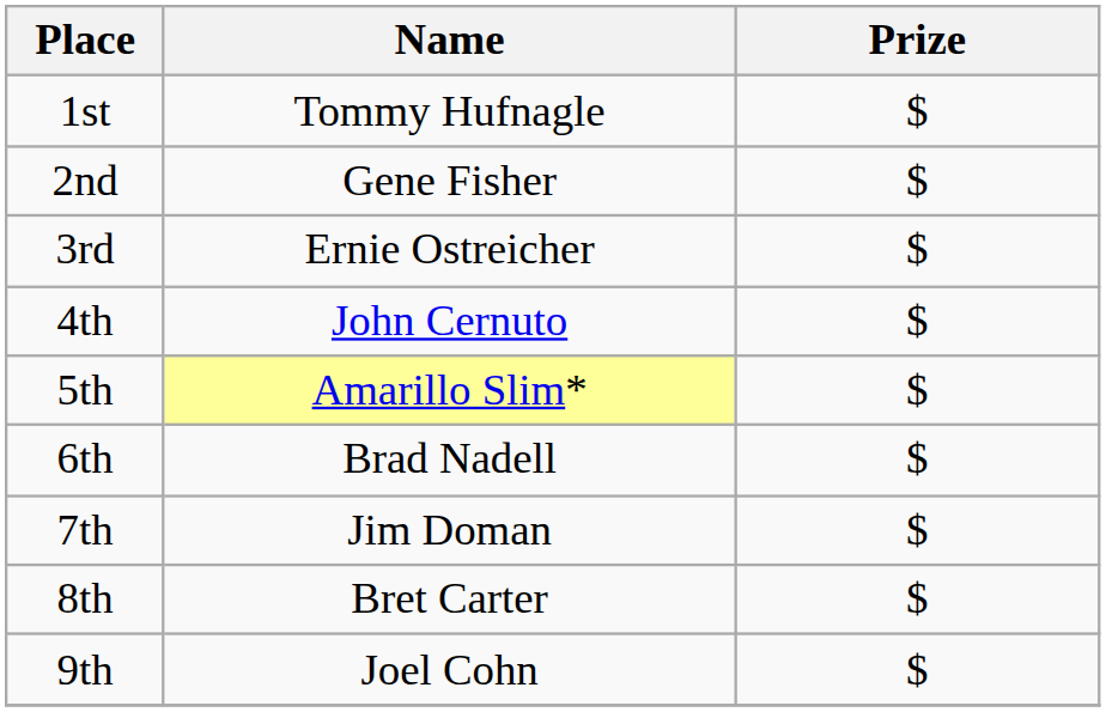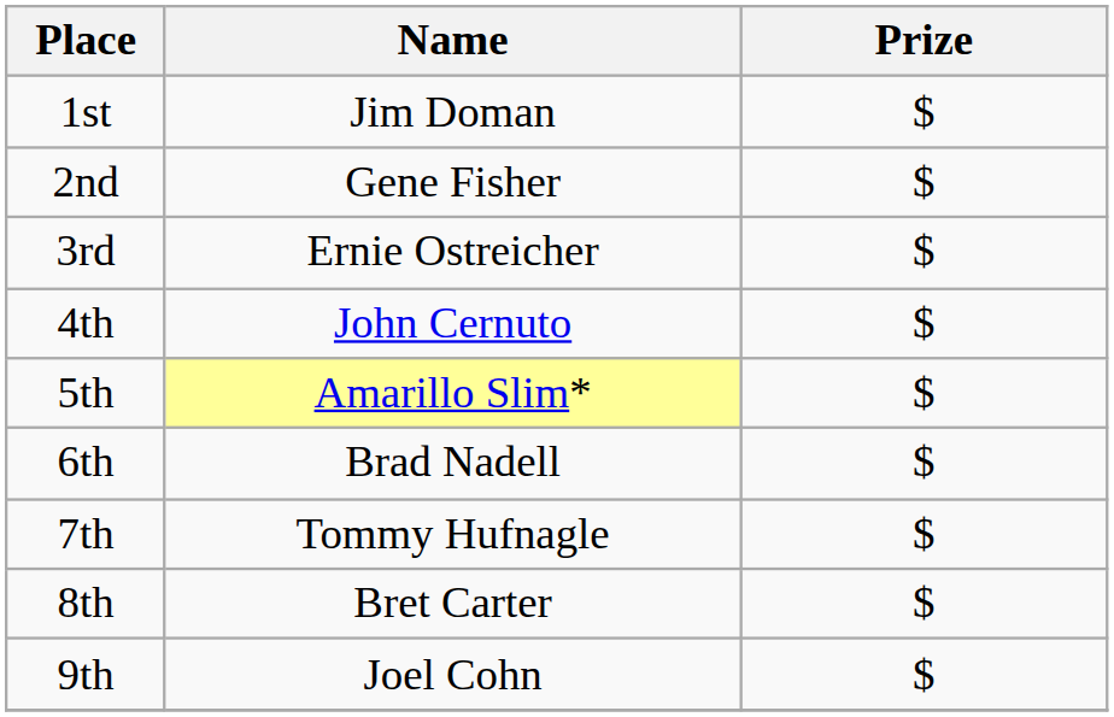 <table class="wikitable">
 <tr>
 <th width="50">Place</th>
 <th width="200">Name</th>
 <th width="125">Prize</th>
 </tr>
 <tr>
 <td align = "center">1st</td>
-<td align = "center">Tommy Hufnagle</td>
+<td align = "center">Jim Doman</td>
 <td align = "center">$</td>
 </tr>
 <tr>
 <td align = "center">2nd</td>
 <td align = "center">Gene Fisher</td>
 <td align = "center">$</td>
 </tr>
 <tr>
 <td align = "center">3rd</td>
 <td align = "center">Ernie Ostreicher</td>
 <td align = "center">$</td>
 </tr>
 <tr>
 <td align = "center">4th</td>
 <td align = "center"><a href='#'>John Cernuto</a></td>
 <td align = "center">$</td>
 </tr>
 <tr>
 <td align = "center">5th</td>
 <td align = "center" bgcolor="#FFFF99"><a href='#'>Amarillo Slim</a>*</td>
 <td align = "center">$</td>
 </tr>
 <tr>
 <td align = "center">6th</td>
 <td align = "center">Brad Nadell</td>
 <td align = "center">$</td>
 </tr>
 <tr>
 <td align = "center">7th</td>
-<td align = "center">Jim Doman</td>
+<td align = "center">Tommy Hufnagle</td>
 <td align = "center">$</td>
 </tr>
 <tr>
 <td align = "center">8th</td>
 <td align = "center">Bret Carter</td>
 <td align = "center">$</td>
 </tr>
 <tr>
 <td align = "center">9th</td>
 <td align = "center">Joel Cohn</td>
 <td align = "center">$</td>
 </tr>
 <tr>
 </tr>
 </table>
